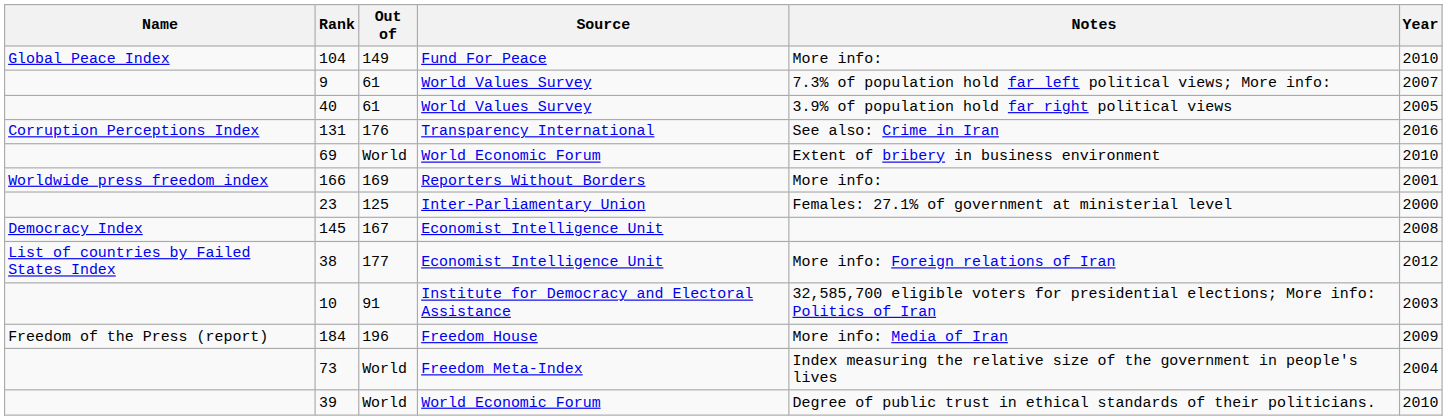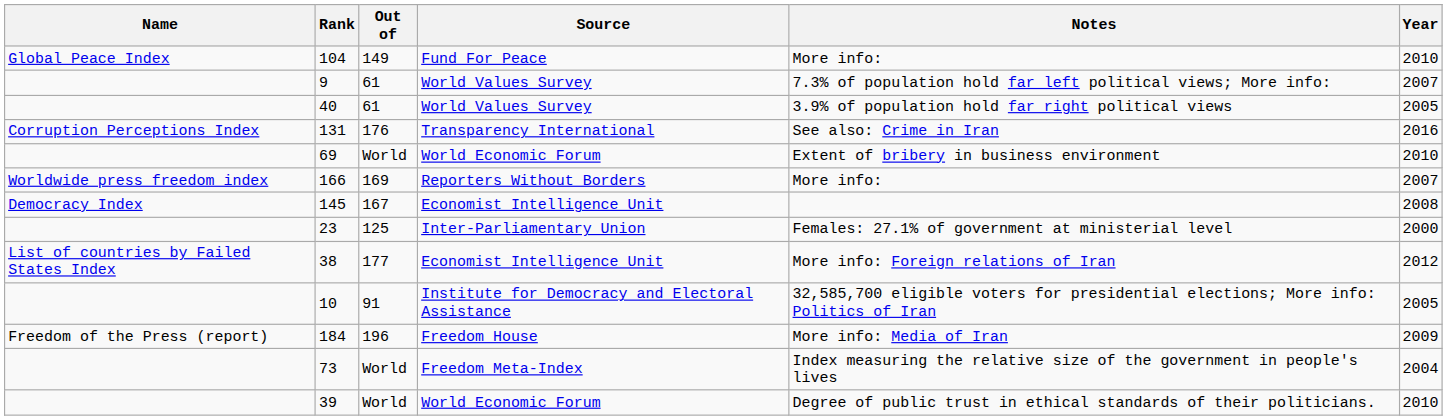 <table class="wikitable sortable" style="text-align:left">
 <tr>
 <th>Name</th>
 <th>Rank</th>
 <th>Out of</th>
 <th>Source</th>
 <th>Notes</th>
 <th>Year</th>
 </tr>
 <tr>
 <td><a href='#'>Global Peace Index</a></td>
 <td>104</td>
 <td>149</td>
 <td><a href='#'>Fund For Peace</a></td>
 <td>More info: </td>
 <td>2010</td>
 </tr>
 <tr>
 <td></td>
 <td>9</td>
 <td>61</td>
 <td><a href='#'>World Values Survey</a></td>
 <td>7.3% of population hold <a href='#'>far left</a> political views; More info: </td>
 <td>2007</td>
 </tr>
 <tr>
 <td></td>
 <td>40</td>
 <td>61</td>
 <td><a href='#'>World Values Survey</a></td>
 <td>3.9% of population hold <a href='#'>far right</a> political views</td>
 <td>2005</td>
 </tr>
 <tr>
 <td><a href='#'>Corruption Perceptions Index</a></td>
 <td>131</td>
 <td>176</td>
 <td><a href='#'>Transparency International</a></td>
 <td>See also: <a href='#'>Crime in Iran</a></td>
 <td>2016</td>
 </tr>
 <tr>
 <td></td>
 <td>69</td>
 <td>World</td>
 <td><a href='#'>World Economic Forum</a></td>
 <td>Extent of <a href='#'>bribery</a> in business environment</td>
 <td>2010</td>
 </tr>
 <tr>
 <td><a href='#'>Worldwide press freedom index</a></td>
 <td>166</td>
 <td>169</td>
 <td><a href='#'>Reporters Without Borders</a></td>
 <td>More info: </td>
-<td>2001</td>
+<td>2007</td>
+</tr>
+<tr>
+<td><a href='#'>Democracy Index</a></td>
+<td>145</td>
+<td>167</td>
+<td><a href='#'>Economist Intelligence Unit</a></td>
+<td></td>
+<td>2008</td>
 </tr>
 <tr>
 <td></td>
 <td>23</td>
 <td>125</td>
 <td><a href='#'>Inter-Parliamentary Union</a></td>
 <td>Females: 27.1% of government at ministerial level</td>
 <td>2000</td>
-</tr>
-<tr>
-<td><a href='#'>Democracy Index</a></td>
-<td>145</td>
-<td>167</td>
-<td><a href='#'>Economist Intelligence Unit</a></td>
-<td></td>
-<td>2008</td>
 </tr>
 <tr>
 <td><a href='#'>List of countries by Failed States Index</a></td>
 <td>38</td>
 <td>177</td>
 <td><a href='#'>Economist Intelligence Unit</a></td>
 <td>More info: <a href='#'>Foreign relations of Iran</a></td>
 <td>2012</td>
 </tr>
 <tr>
 <td></td>
 <td>10</td>
 <td>91</td>
 <td><a href='#'>Institute for Democracy and Electoral Assistance</a></td>
 <td>32,585,700 eligible voters for presidential elections; More info: <a href='#'>Politics of Iran</a></td>
-<td>2003</td>
+<td>2005</td>
 </tr>
 <tr>
 <td>Freedom of the Press (report)</td>
 <td>184</td>
 <td>196</td>
 <td><a href='#'>Freedom House</a></td>
 <td>More info: <a href='#'>Media of Iran</a></td>
 <td>2009</td>
 </tr>
 <tr>
 <td></td>
 <td>73</td>
 <td>World</td>
 <td><a href='#'>Freedom Meta-Index</a></td>
 <td>Index measuring the relative size of the government in people's lives</td>
 <td>2004</td>
 </tr>
 <tr>
 <td></td>
 <td>39</td>
 <td>World</td>
 <td><a href='#'>World Economic Forum</a></td>
 <td>Degree of public trust in ethical standards of their politicians.</td>
 <td>2010</td>
 </tr>
 </table>
